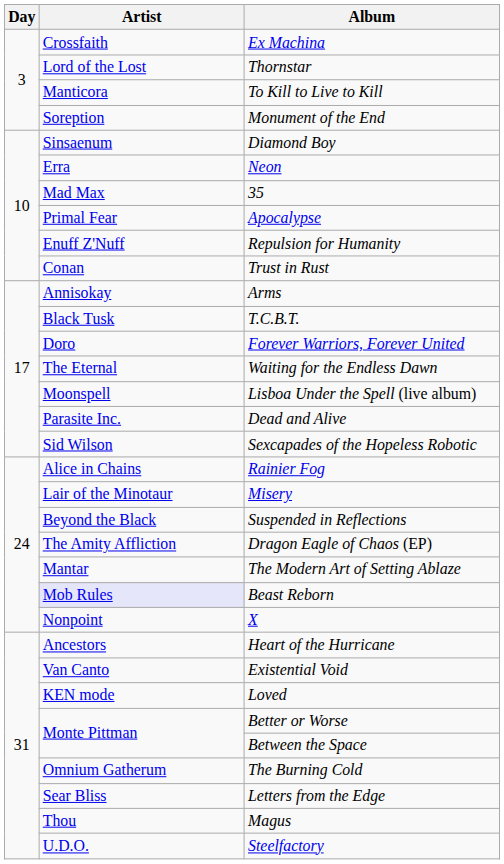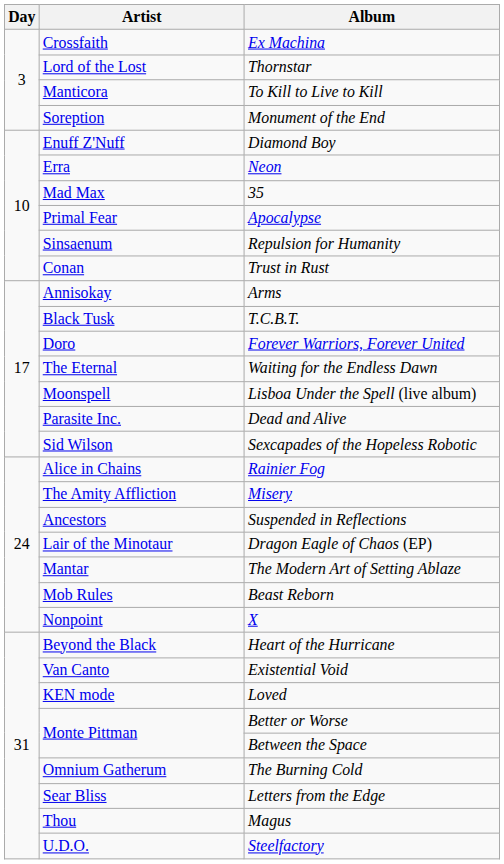 <table class="wikitable">
 <tr>
 <th style="width:20px;">Day</th>
 <th style="width:200px;">Artist</th>
 <th style="width:250px;">Album</th>
 </tr>
 <tr>
 <td style="text-align:center;"  rowspan="4">3</td>
 <td><a href='#'>Crossfaith</a></td>
 <td><em><a href='#'>Ex Machina</a></em></td>
 </tr>
 <tr>
 <td><a href='#'>Lord of the Lost</a></td>
 <td><em>Thornstar</em></td>
 </tr>
 <tr>
 <td><a href='#'>Manticora</a></td>
 <td><em>To Kill to Live to Kill</em></td>
 </tr>
 <tr>
 <td><a href='#'>Soreption</a></td>
 <td><em>Monument of the End</em></td>
 </tr>
 <tr>
 <td style="text-align:center;" rowspan="6">10</td>
-<td><a href='#'>Sinsaenum</a></td>
+<td><a href='#'>Enuff Z'Nuff</a></td>
 <td><em>Diamond Boy</em></td>
 </tr>
 <tr>
 <td><a href='#'>Erra</a></td>
 <td><em><a href='#'>Neon</a></em></td>
 </tr>
 <tr>
 <td><a href='#'>Mad Max</a></td>
 <td><em>35</em></td>
 </tr>
 <tr>
 <td><a href='#'>Primal Fear</a></td>
 <td><em><a href='#'>Apocalypse</a></em></td>
 </tr>
 <tr>
-<td><a href='#'>Enuff Z'Nuff</a></td>
+<td><a href='#'>Sinsaenum</a></td>
 <td><em>Repulsion for Humanity</em></td>
 </tr>
 <tr>
 <td><a href='#'>Conan</a></td>
 <td><em>Trust in Rust</em></td>
 </tr>
 <tr>
 <td style="text-align:center;" rowspan="7">17</td>
 <td><a href='#'>Annisokay</a></td>
 <td><em>Arms</em></td>
 </tr>
 <tr>
 <td><a href='#'>Black Tusk</a></td>
 <td><em>T.C.B.T.</em></td>
 </tr>
 <tr>
 <td><a href='#'>Doro</a></td>
 <td><em><a href='#'>Forever Warriors, Forever United</a></em></td>
 </tr>
 <tr>
 <td><a href='#'>The Eternal</a></td>
 <td><em>Waiting for the Endless Dawn</em></td>
 </tr>
 <tr>
 <td><a href='#'>Moonspell</a></td>
 <td><em>Lisboa Under the Spell</em> (live album)</td>
 </tr>
 <tr>
 <td><a href='#'>Parasite Inc.</a></td>
 <td><em>Dead and Alive</em></td>
 </tr>
 <tr>
 <td><a href='#'>Sid Wilson</a></td>
 <td><em>Sexcapades of the Hopeless Robotic</em></td>
 </tr>
 <tr>
 <td style="text-align:center;" rowspan="7">24</td>
 <td><a href='#'>Alice in Chains</a></td>
 <td><em><a href='#'>Rainier Fog</a></em></td>
 </tr>
 <tr>
-<td><a href='#'>Lair of the Minotaur</a></td>
+<td><a href='#'>The Amity Affliction</a></td>
 <td><em><a href='#'>Misery</a></em></td>
 </tr>
 <tr>
-<td><a href='#'>Beyond the Black</a></td>
+<td><a href='#'>Ancestors</a></td>
 <td><em>Suspended in Reflections</em></td>
 </tr>
 <tr>
-<td><a href='#'>The Amity Affliction</a></td>
+<td><a href='#'>Lair of the Minotaur</a></td>
 <td><em>Dragon Eagle of Chaos</em> (EP)</td>
 </tr>
 <tr>
 <td><a href='#'>Mantar</a></td>
 <td><em>The Modern Art of Setting Ablaze</em></td>
 </tr>
 <tr>
-<td style="background: lavender;"><a href='#'>Mob Rules</a></td>
+<td><a href='#'>Mob Rules</a></td>
 <td><em>Beast Reborn</em></td>
 </tr>
 <tr>
 <td><a href='#'>Nonpoint</a></td>
 <td><em><a href='#'>X</a></em></td>
 </tr>
 <tr>
 <td style="text-align:center;" rowspan="9">31</td>
-<td><a href='#'>Ancestors</a></td>
+<td><a href='#'>Beyond the Black</a></td>
 <td><em>Heart of the Hurricane</em></td>
 </tr>
 <tr>
 <td><a href='#'>Van Canto</a></td>
 <td><em>Existential Void</em></td>
 </tr>
 <tr>
 <td><a href='#'>KEN mode</a></td>
 <td><em>Loved</em></td>
 </tr>
 <tr>
 <td rowspan="2"><a href='#'>Monte Pittman</a></td>
 <td><em>Better or Worse</em></td>
 </tr>
 <tr>
 <td><em>Between the Space</em></td>
 </tr>
 <tr>
 <td><a href='#'>Omnium Gatherum</a></td>
 <td><em>The Burning Cold</em></td>
 </tr>
 <tr>
 <td><a href='#'>Sear Bliss</a></td>
 <td><em>Letters from the Edge</em></td>
 </tr>
 <tr>
 <td><a href='#'>Thou</a></td>
 <td><em>Magus</em></td>
 </tr>
 <tr>
 <td><a href='#'>U.D.O.</a></td>
 <td><em><a href='#'>Steelfactory</a></em></td>
 </tr>
 </table>
